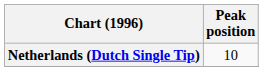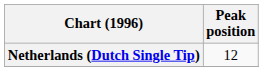 <table class="wikitable sortable plainrowheaders">
 <tr>
 <th scope="col">Chart (1996)</th>
 <th scope="col">Peak<br>position</th>
 </tr>
 <tr>
 <th scope="row">Netherlands (<a href='#'>Dutch Single Tip</a>)</th>
-<td align="center">10</td>
+<td align="center">12</td>
 </tr>
 <tr>
 </tr>
 <tr>
 </tr>
 <tr>
 </tr>
 <tr>
 </tr>
 <tr>
 </tr>
 <tr>
 </tr>
 </table>
